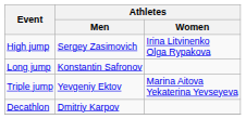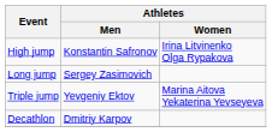 <table class=wikitable style="font-size:90%">
 <tr>
 <th rowspan=2>Event</th>
 <th colspan=2>Athletes</th>
 </tr>
 <tr>
 <th>Men</th>
 <th>Women</th>
 </tr>
 <tr>
 <td><a href='#'>High jump</a></td>
-<td><a href='#'>Sergey Zasimovich</a></td>
+<td><a href='#'>Konstantin Safronov</a></td>
 <td><a href='#'>Irina Litvinenko</a> <br> <a href='#'>Olga Rypakova</a></td>
 </tr>
 <tr>
 <td><a href='#'>Long jump</a></td>
-<td><a href='#'>Konstantin Safronov</a></td>
+<td><a href='#'>Sergey Zasimovich</a></td>
 <td></td>
 </tr>
 <tr>
 <td><a href='#'>Triple jump</a></td>
 <td><a href='#'>Yevgeniy Ektov</a></td>
 <td><a href='#'>Marina Aitova</a> <br> <a href='#'>Yekaterina Yevseyeva</a></td>
 </tr>
 <tr>
 <td><a href='#'>Decathlon</a></td>
 <td><a href='#'>Dmitriy Karpov</a></td>
 <td></td>
 </tr>
 <tr>
 </tr>
 </table>
